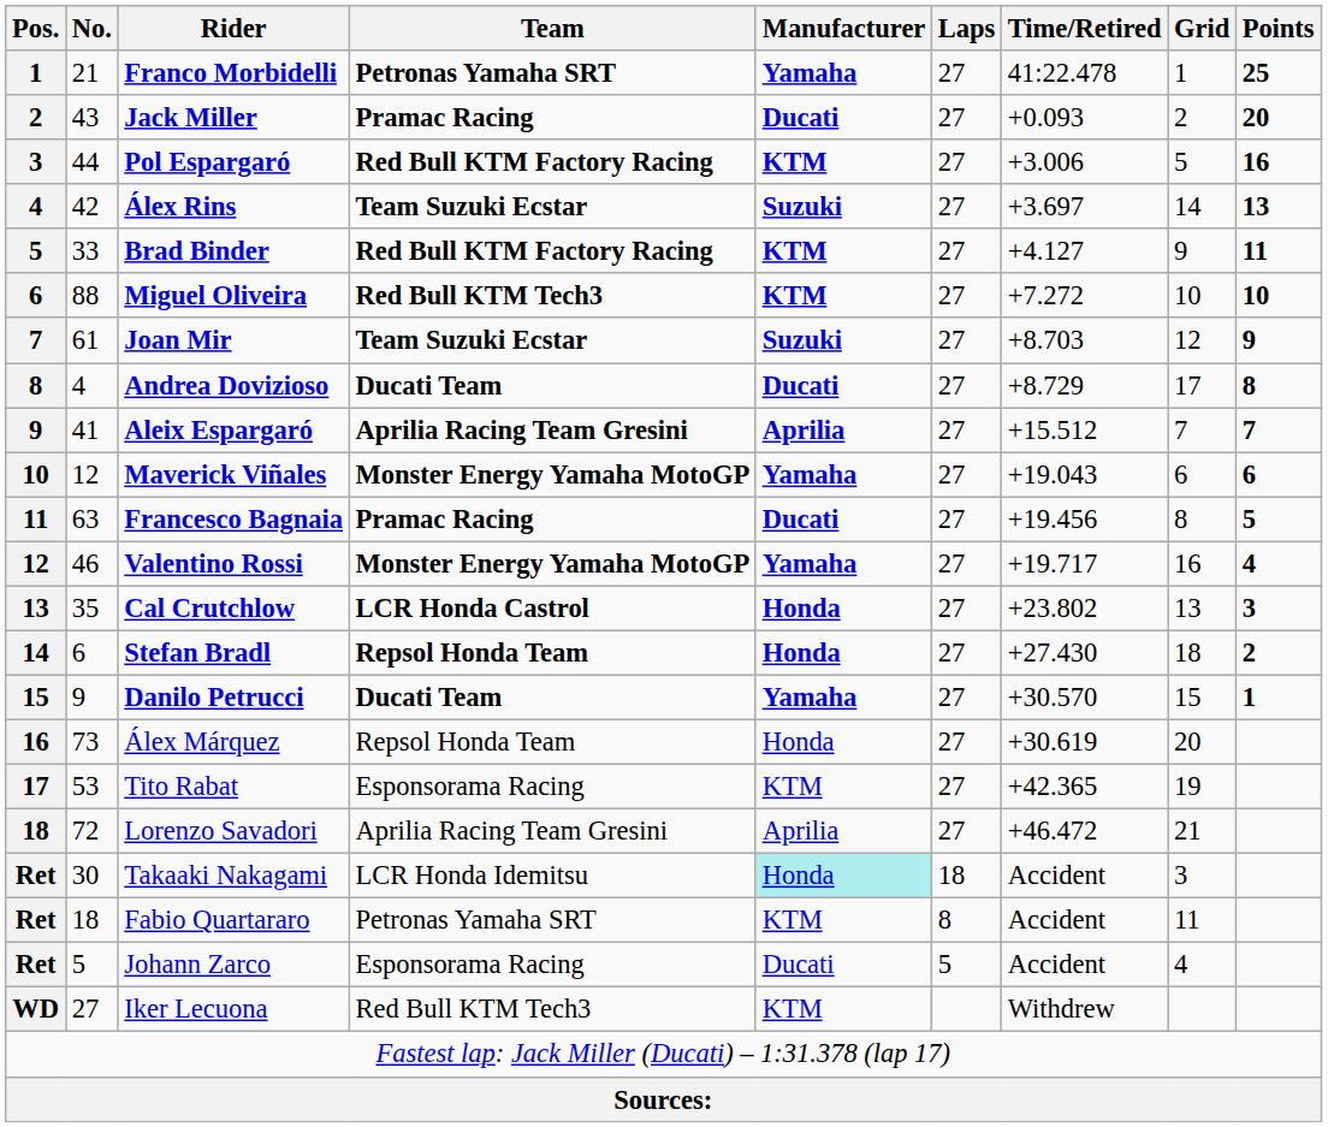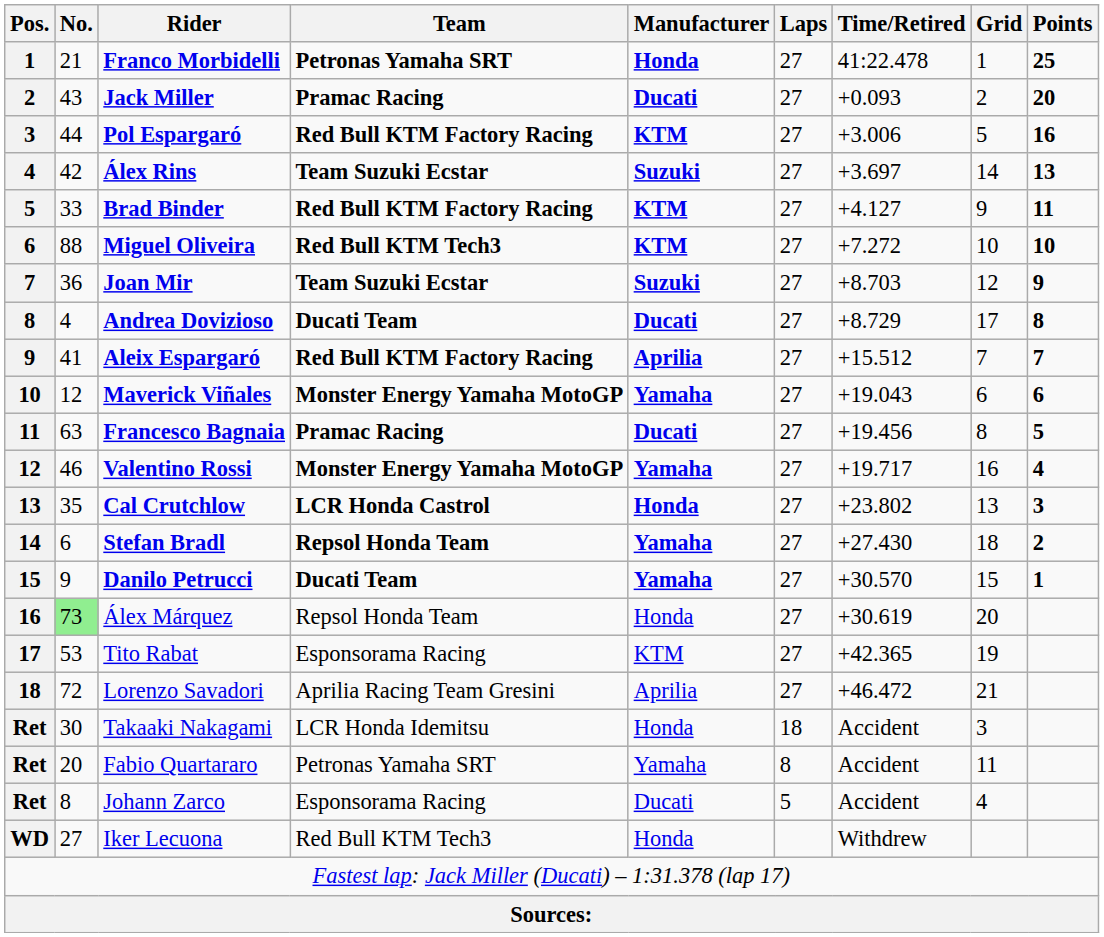 <table class="wikitable" style="font-size: 95%;">
 <tr>
 <th>Pos.</th>
 <th>No.</th>
 <th>Rider</th>
 <th>Team</th>
 <th>Manufacturer</th>
 <th>Laps</th>
 <th>Time/Retired</th>
 <th>Grid</th>
 <th>Points</th>
 </tr>
 <tr>
 <th>1</th>
 <td>21</td>
 <td> <strong><a href='#'>Franco Morbidelli</a></strong></td>
 <td><strong>Petronas Yamaha SRT</strong></td>
-<td><strong><a href='#'>Yamaha</a></strong></td>
+<td><strong><a href='#'>Honda</a></strong></td>
 <td>27</td>
 <td>41:22.478</td>
 <td>1</td>
 <td><strong>25</strong></td>
 </tr>
 <tr>
 <th>2</th>
 <td>43</td>
 <td> <strong><a href='#'>Jack Miller</a></strong></td>
 <td><strong>Pramac Racing</strong></td>
 <td><strong><a href='#'>Ducati</a></strong></td>
 <td>27</td>
 <td>+0.093</td>
 <td>2</td>
 <td><strong>20</strong></td>
 </tr>
 <tr>
 <th>3</th>
 <td>44</td>
 <td> <strong><a href='#'>Pol Espargaró</a></strong></td>
 <td><strong>Red Bull KTM Factory Racing</strong></td>
 <td><strong><a href='#'>KTM</a></strong></td>
 <td>27</td>
 <td>+3.006</td>
 <td>5</td>
 <td><strong>16</strong></td>
 </tr>
 <tr>
 <th>4</th>
 <td>42</td>
 <td> <strong><a href='#'>Álex Rins</a></strong></td>
 <td><strong>Team Suzuki Ecstar</strong></td>
 <td><strong><a href='#'>Suzuki</a></strong></td>
 <td>27</td>
 <td>+3.697</td>
 <td>14</td>
 <td><strong>13</strong></td>
 </tr>
 <tr>
 <th>5</th>
 <td>33</td>
 <td> <strong><a href='#'>Brad Binder</a></strong></td>
 <td><strong>Red Bull KTM Factory Racing</strong></td>
 <td><strong><a href='#'>KTM</a></strong></td>
 <td>27</td>
 <td>+4.127</td>
 <td>9</td>
 <td><strong>11</strong></td>
 </tr>
 <tr>
 <th>6</th>
 <td>88</td>
 <td> <strong><a href='#'>Miguel Oliveira</a></strong></td>
 <td><strong>Red Bull KTM Tech3</strong></td>
 <td><strong><a href='#'>KTM</a></strong></td>
 <td>27</td>
 <td>+7.272</td>
 <td>10</td>
 <td><strong>10</strong></td>
 </tr>
 <tr>
 <th>7</th>
-<td>61</td>
+<td>36</td>
 <td> <strong><a href='#'>Joan Mir</a></strong></td>
 <td><strong>Team Suzuki Ecstar</strong></td>
 <td><strong><a href='#'>Suzuki</a></strong></td>
 <td>27</td>
 <td>+8.703</td>
 <td>12</td>
 <td><strong>9</strong></td>
 </tr>
 <tr>
 <th>8</th>
 <td>4</td>
 <td> <strong><a href='#'>Andrea Dovizioso</a></strong></td>
 <td><strong>Ducati Team</strong></td>
 <td><strong><a href='#'>Ducati</a></strong></td>
 <td>27</td>
 <td>+8.729</td>
 <td>17</td>
 <td><strong>8</strong></td>
 </tr>
 <tr>
 <th>9</th>
 <td>41</td>
 <td> <strong><a href='#'>Aleix Espargaró</a></strong></td>
-<td><strong>Aprilia Racing Team Gresini</strong></td>
+<td><strong>Red Bull KTM Factory Racing</strong></td>
 <td><strong><a href='#'>Aprilia</a></strong></td>
 <td>27</td>
 <td>+15.512</td>
 <td>7</td>
 <td><strong>7</strong></td>
 </tr>
 <tr>
 <th>10</th>
 <td>12</td>
 <td> <strong><a href='#'>Maverick Viñales</a></strong></td>
 <td><strong>Monster Energy Yamaha MotoGP</strong></td>
 <td><strong><a href='#'>Yamaha</a></strong></td>
 <td>27</td>
 <td>+19.043</td>
 <td>6</td>
 <td><strong>6</strong></td>
 </tr>
 <tr>
 <th>11</th>
 <td>63</td>
 <td> <strong><a href='#'>Francesco Bagnaia</a></strong></td>
 <td><strong>Pramac Racing</strong></td>
 <td><strong><a href='#'>Ducati</a></strong></td>
 <td>27</td>
 <td>+19.456</td>
 <td>8</td>
 <td><strong>5</strong></td>
 </tr>
 <tr>
 <th>12</th>
 <td>46</td>
 <td> <strong><a href='#'>Valentino Rossi</a></strong></td>
 <td><strong>Monster Energy Yamaha MotoGP</strong></td>
 <td><strong><a href='#'>Yamaha</a></strong></td>
 <td>27</td>
 <td>+19.717</td>
 <td>16</td>
 <td><strong>4</strong></td>
 </tr>
 <tr>
 <th>13</th>
 <td>35</td>
 <td> <strong><a href='#'>Cal Crutchlow</a></strong></td>
 <td><strong>LCR Honda Castrol</strong></td>
 <td><strong><a href='#'>Honda</a></strong></td>
 <td>27</td>
 <td>+23.802</td>
 <td>13</td>
 <td><strong>3</strong></td>
 </tr>
 <tr>
 <th>14</th>
 <td>6</td>
 <td> <strong><a href='#'>Stefan Bradl</a></strong></td>
 <td><strong>Repsol Honda Team</strong></td>
-<td><strong><a href='#'>Honda</a></strong></td>
+<td><strong><a href='#'>Yamaha</a></strong></td>
 <td>27</td>
 <td>+27.430</td>
 <td>18</td>
 <td><strong>2</strong></td>
 </tr>
 <tr>
 <th>15</th>
 <td>9</td>
 <td> <strong><a href='#'>Danilo Petrucci</a></strong></td>
 <td><strong>Ducati Team</strong></td>
 <td><strong><a href='#'>Yamaha</a></strong></td>
 <td>27</td>
 <td>+30.570</td>
 <td>15</td>
 <td><strong>1</strong></td>
 </tr>
 <tr>
 <th>16</th>
-<td>73</td>
+<td style="background: lightgreen;">73</td>
 <td> <a href='#'>Álex Márquez</a></td>
 <td>Repsol Honda Team</td>
 <td><a href='#'>Honda</a></td>
 <td>27</td>
 <td>+30.619</td>
 <td>20</td>
 <td></td>
 </tr>
 <tr>
 <th>17</th>
 <td>53</td>
 <td> <a href='#'>Tito Rabat</a></td>
 <td>Esponsorama Racing</td>
 <td><a href='#'>KTM</a></td>
 <td>27</td>
 <td>+42.365</td>
 <td>19</td>
 <td></td>
 </tr>
 <tr>
 <th>18</th>
 <td>72</td>
 <td> <a href='#'>Lorenzo Savadori</a></td>
 <td>Aprilia Racing Team Gresini</td>
 <td><a href='#'>Aprilia</a></td>
 <td>27</td>
 <td>+46.472</td>
 <td>21</td>
 <td></td>
 </tr>
 <tr>
 <th>Ret</th>
 <td>30</td>
 <td> <a href='#'>Takaaki Nakagami</a></td>
 <td>LCR Honda Idemitsu</td>
-<td style="background: paleturquoise;"><a href='#'>Honda</a></td>
+<td><a href='#'>Honda</a></td>
 <td>18</td>
 <td>Accident</td>
 <td>3</td>
 <td></td>
 </tr>
 <tr>
 <th>Ret</th>
-<td>18</td>
+<td>20</td>
 <td> <a href='#'>Fabio Quartararo</a></td>
 <td>Petronas Yamaha SRT</td>
-<td><a href='#'>KTM</a></td>
+<td><a href='#'>Yamaha</a></td>
 <td>8</td>
 <td>Accident</td>
 <td>11</td>
 <td></td>
 </tr>
 <tr>
 <th>Ret</th>
-<td>5</td>
+<td>8</td>
 <td> <a href='#'>Johann Zarco</a></td>
 <td>Esponsorama Racing</td>
 <td><a href='#'>Ducati</a></td>
 <td>5</td>
 <td>Accident</td>
 <td>4</td>
 <td></td>
 </tr>
 <tr>
 <th>WD</th>
 <td>27</td>
 <td> <a href='#'>Iker Lecuona</a></td>
 <td>Red Bull KTM Tech3</td>
-<td><a href='#'>KTM</a></td>
+<td><a href='#'>Honda</a></td>
 <td></td>
 <td>Withdrew</td>
 <td></td>
 <td></td>
 </tr>
 <tr class="sortbottom">
 <td colspan="9" style="text-align:center"><em><a href='#'>Fastest lap</a>:  <a href='#'>Jack Miller</a> (<a href='#'>Ducati</a>) – 1:31.378 (lap 17)</em></td>
 </tr>
 <tr>
 <th colspan=9>Sources:</th>
 </tr>
 </table>
